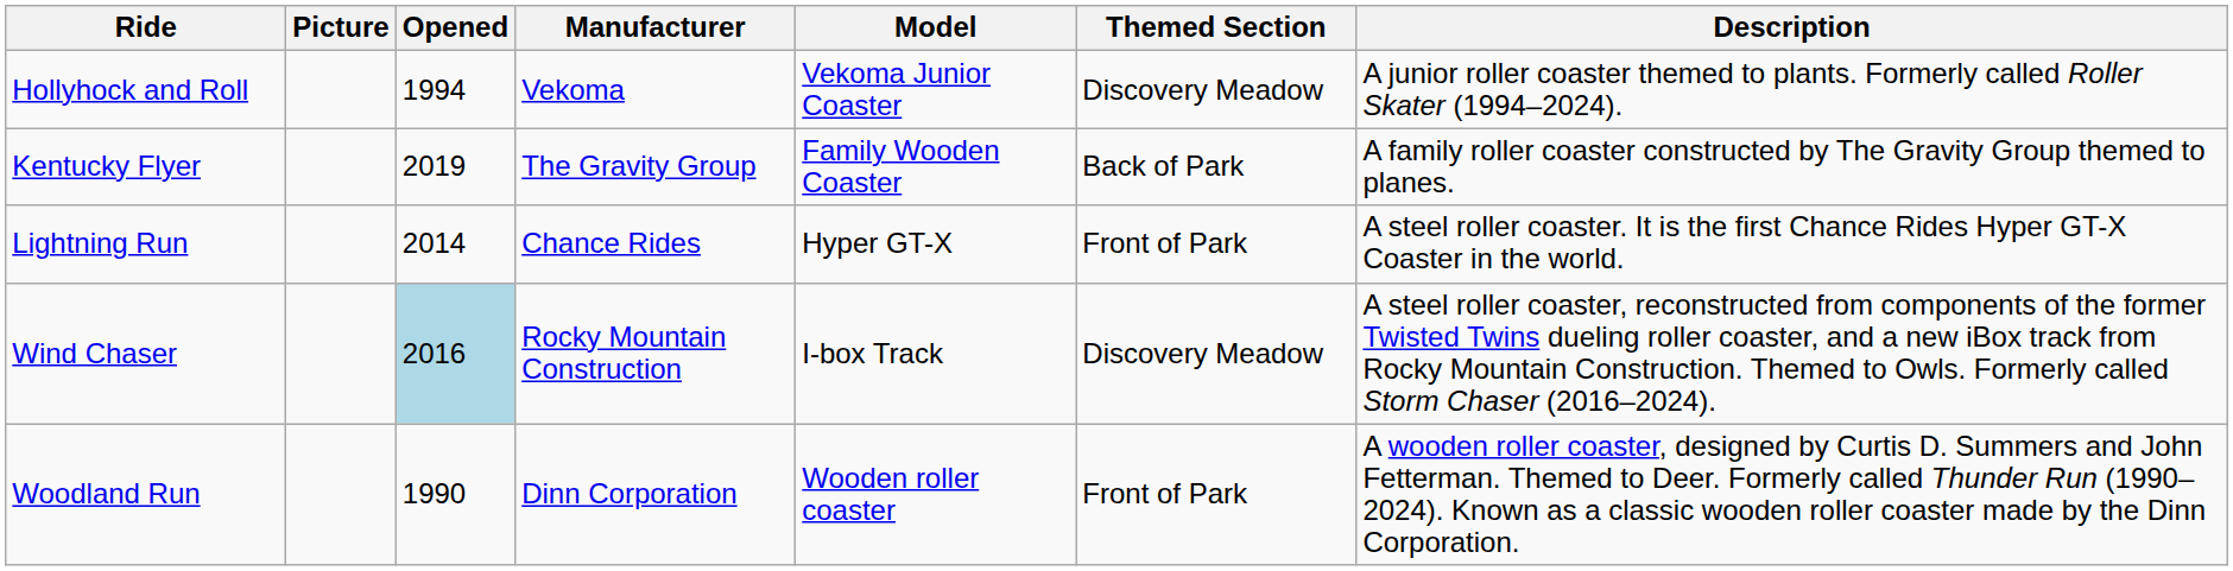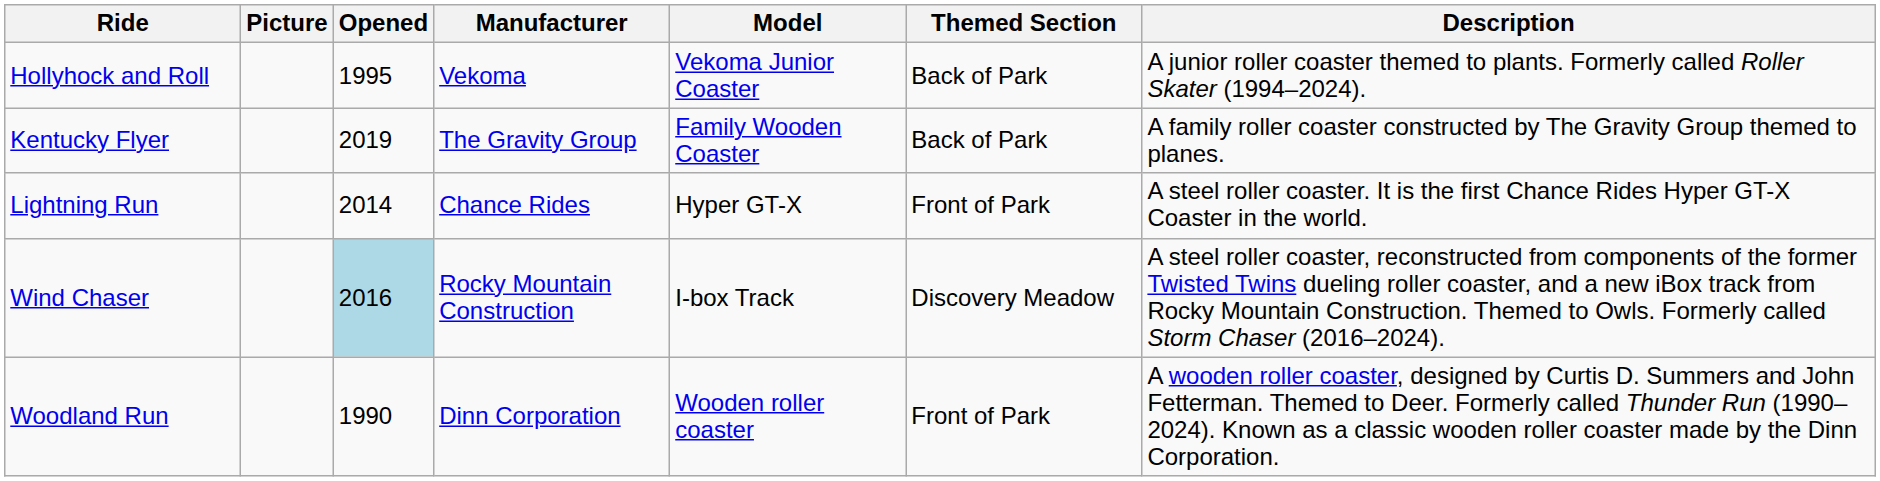 <table class="wikitable sortable">
 <tr>
 <th style="width:150px;">Ride</th>
 <th>Picture</th>
 <th style="width:50px;">Opened</th>
 <th style="width:150px;">Manufacturer</th>
 <th style="width:150px;">Model</th>
 <th style="width:150px;">Themed Section</th>
 <th>Description</th>
 </tr>
 <tr>
 <td><a href='#'>Hollyhock and Roll</a></td>
 <td> </td>
-<td>1994</td>
+<td>1995</td>
 <td><a href='#'>Vekoma</a></td>
 <td><a href='#'>Vekoma Junior Coaster</a></td>
-<td>Discovery Meadow</td>
+<td>Back of Park</td>
 <td>A junior roller coaster themed to plants. Formerly called <em>Roller Skater</em> (1994–2024). </td>
 </tr>
 <tr>
 <td><a href='#'>Kentucky Flyer</a></td>
 <td> </td>
 <td>2019</td>
 <td><a href='#'>The Gravity Group</a></td>
 <td><a href='#'>Family Wooden Coaster</a></td>
 <td>Back of Park</td>
 <td>A family roller coaster constructed by The Gravity Group themed to planes.</td>
 </tr>
 <tr>
 <td><a href='#'>Lightning Run</a></td>
 <td> </td>
 <td>2014</td>
 <td><a href='#'>Chance Rides</a></td>
 <td>Hyper GT-X</td>
 <td>Front of Park</td>
 <td>A steel roller coaster. It is the first Chance Rides Hyper GT-X Coaster in the world.</td>
 </tr>
 <tr>
 <td><a href='#'>Wind Chaser</a></td>
 <td> </td>
 <td style="background: lightblue;">2016</td>
 <td><a href='#'>Rocky Mountain Construction</a></td>
 <td>I-box Track</td>
 <td>Discovery Meadow</td>
 <td>A steel roller coaster, reconstructed from components of the former <a href='#'>Twisted Twins</a> dueling roller coaster, and a new iBox track from Rocky Mountain Construction. Themed to Owls. Formerly called <em>Storm Chaser</em> (2016–2024). </td>
 </tr>
 <tr>
 <td><a href='#'>Woodland Run</a></td>
 <td> </td>
 <td>1990</td>
 <td><a href='#'>Dinn Corporation</a></td>
 <td><a href='#'>Wooden roller coaster</a></td>
 <td>Front of Park</td>
 <td>A <a href='#'>wooden roller coaster</a>, designed by Curtis D. Summers and John Fetterman. Themed to Deer. Formerly called <em>Thunder Run</em> (1990–2024).  Known as a classic wooden roller coaster made by the Dinn Corporation.</td>
 </tr>
 </table>
